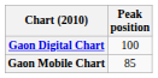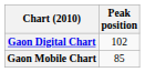 <table class="wikitable plainrowheaders sortable" style="text-align:center;" border="1">
 <tr>
 <th scope="col">Chart (2010)</th>
 <th scope="col">Peak<br>position</th>
 </tr>
 <tr>
 <th scope="row"><a href='#'>Gaon Digital Chart</a></th>
-<td>100</td>
+<td>102</td>
 </tr>
 <tr>
 <th scope="row">Gaon Mobile Chart</th>
 <td>85</td>
 </tr>
 </table>
